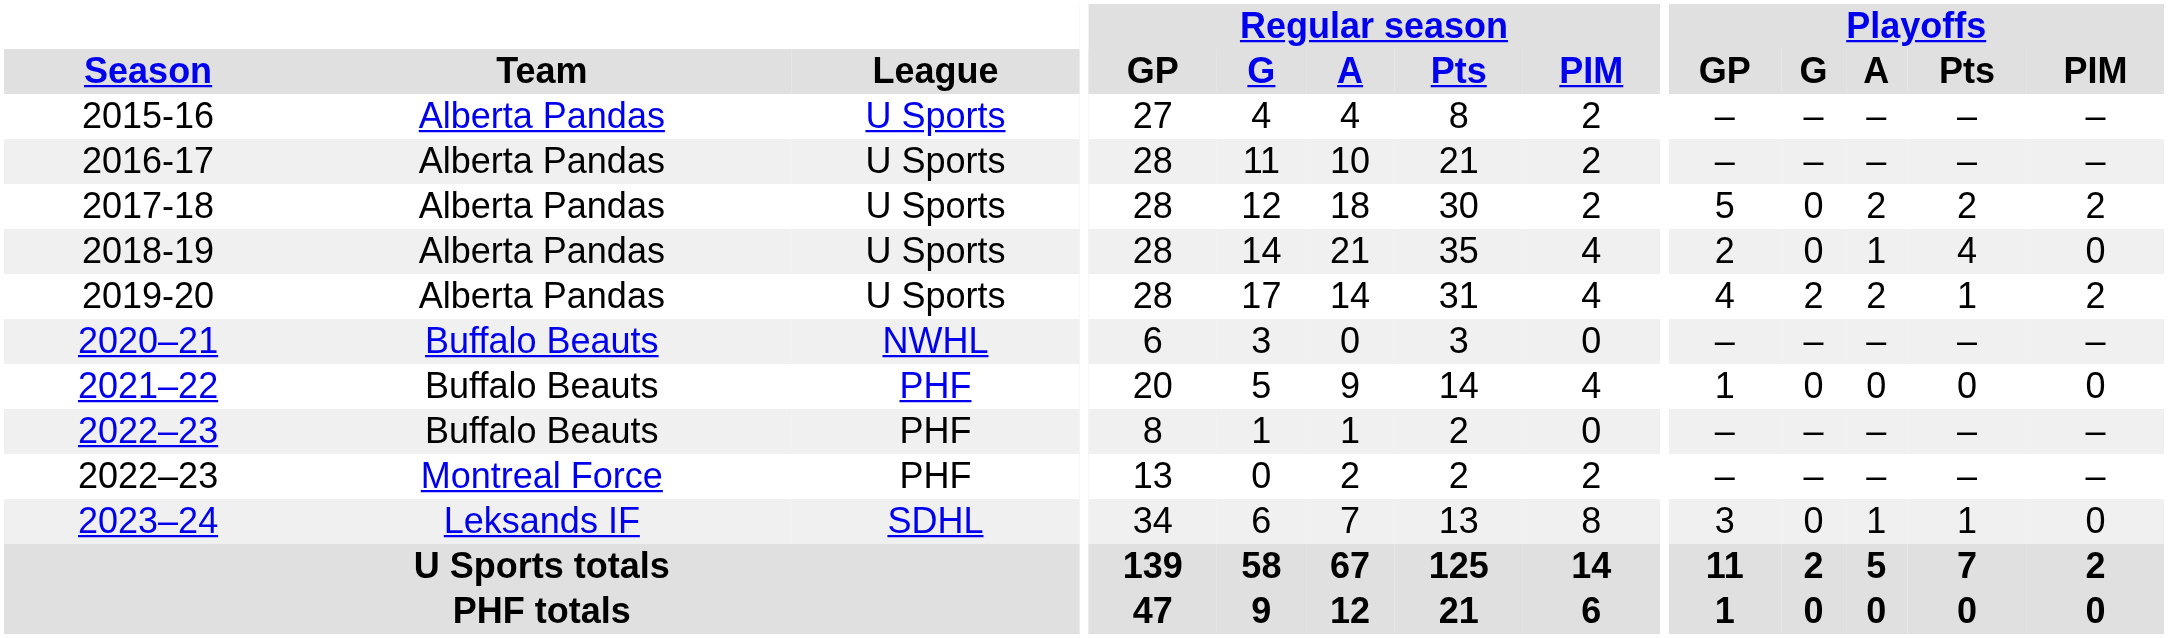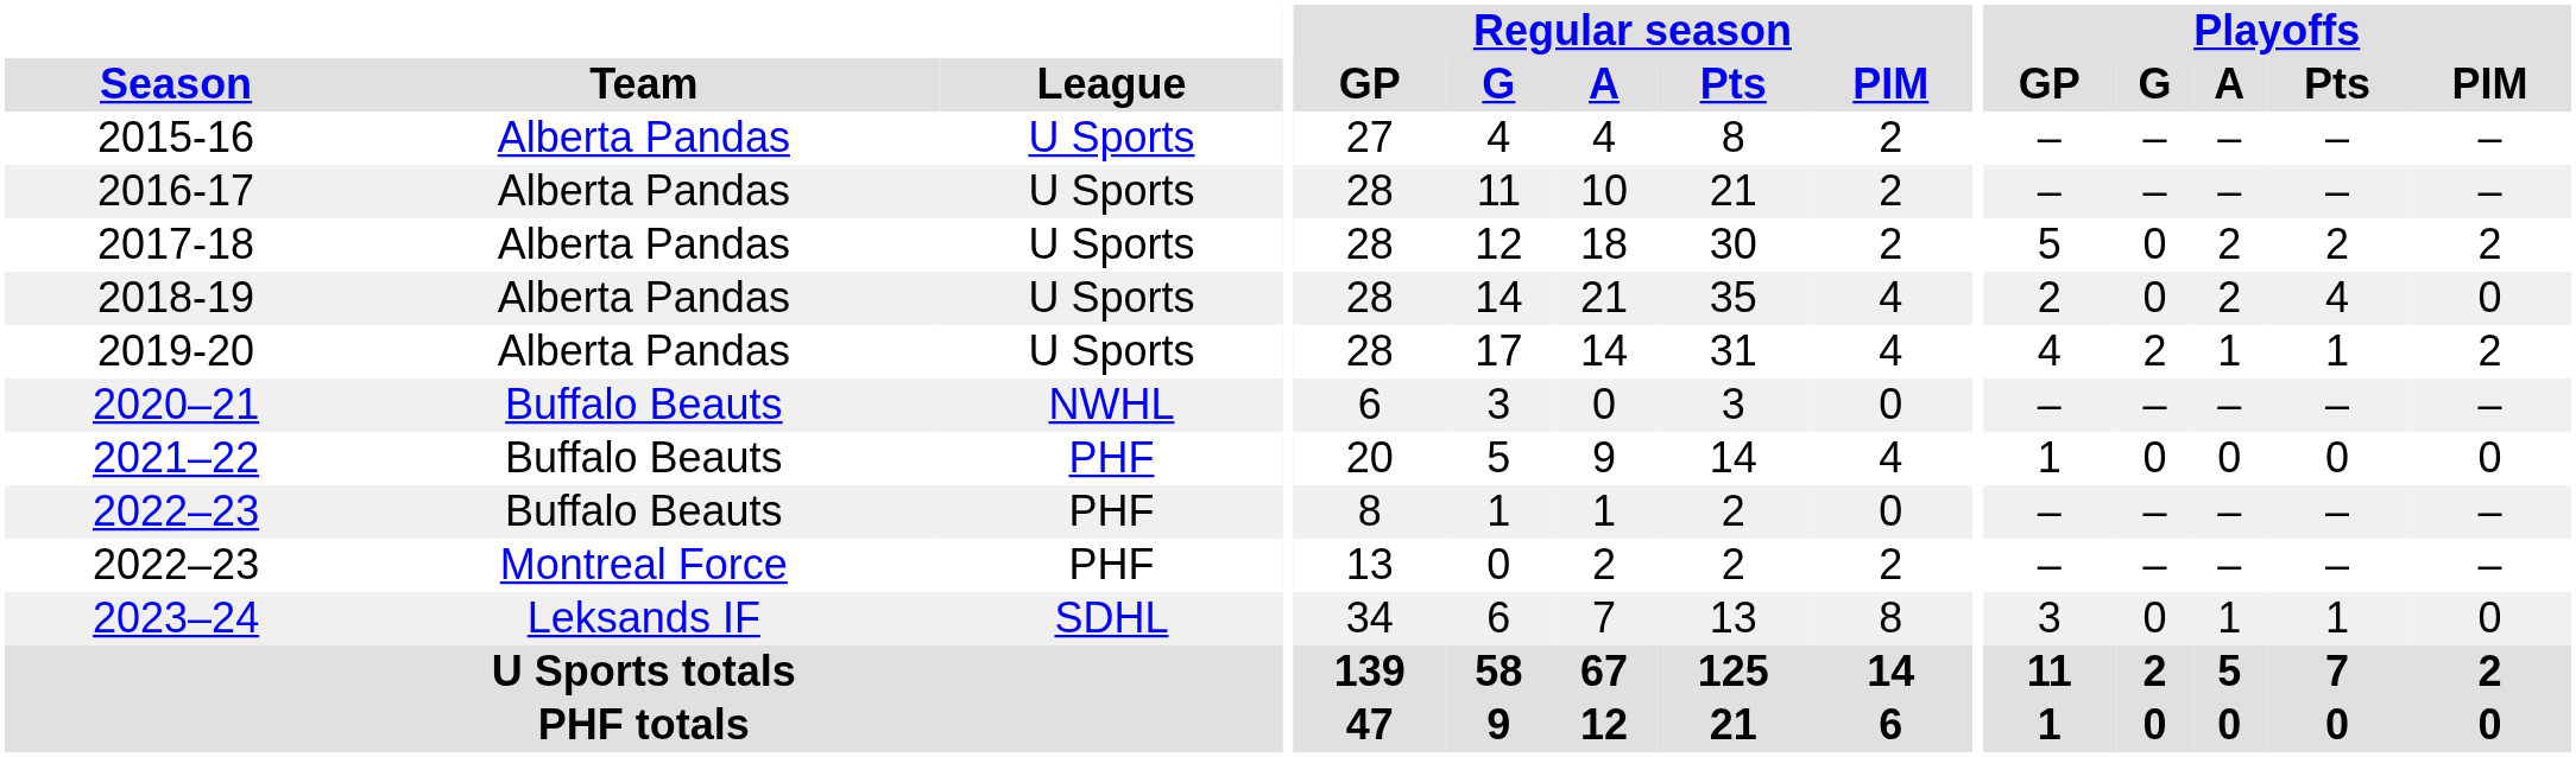 <table border="0" cellpadding="1" cellspacing="0" style="text-align:center; width:60em">
 <tr bgcolor="#e0e0e0">
 <th colspan="3" bgcolor="#ffffff"></th>
 <th rowspan="99" bgcolor="#ffffff"></th>
 <th colspan="5"><a href='#'>Regular season</a></th>
 <th rowspan="99" bgcolor="#ffffff"></th>
 <th colspan="5"><a href='#'>Playoffs</a></th>
 </tr>
 <tr bgcolor="#e0e0e0">
 <th><a href='#'>Season</a></th>
 <th>Team</th>
 <th>League</th>
 <th>GP</th>
 <th><a href='#'>G</a></th>
 <th><a href='#'>A</a></th>
 <th><a href='#'>Pts</a></th>
 <th><a href='#'>PIM</a></th>
 <th>GP</th>
 <th>G</th>
 <th>A</th>
 <th>Pts</th>
 <th>PIM</th>
 </tr>
 <tr>
 <td>2015-16</td>
 <td><a href='#'>Alberta Pandas</a></td>
 <td><a href='#'>U Sports</a></td>
 <td>27</td>
 <td>4</td>
 <td>4</td>
 <td>8</td>
 <td>2</td>
 <td>–</td>
 <td>–</td>
 <td>–</td>
 <td>–</td>
 <td>–</td>
 </tr>
 <tr bgcolor="#f0f0f0">
 <td>2016-17</td>
 <td>Alberta Pandas</td>
 <td>U Sports</td>
 <td>28</td>
 <td>11</td>
 <td>10</td>
 <td>21</td>
 <td>2</td>
 <td>–</td>
 <td>–</td>
 <td>–</td>
 <td>–</td>
 <td>–</td>
 </tr>
 <tr>
 <td>2017-18</td>
 <td>Alberta Pandas</td>
 <td>U Sports</td>
 <td>28</td>
 <td>12</td>
 <td>18</td>
 <td>30</td>
 <td>2</td>
 <td>5</td>
 <td>0</td>
 <td>2</td>
 <td>2</td>
 <td>2</td>
 </tr>
 <tr bgcolor="#f0f0f0">
 <td>2018-19</td>
 <td>Alberta Pandas</td>
 <td>U Sports</td>
 <td>28</td>
 <td>14</td>
 <td>21</td>
 <td>35</td>
 <td>4</td>
 <td>2</td>
 <td>0</td>
-<td>1</td>
+<td>2</td>
 <td>4</td>
 <td>0</td>
 </tr>
 <tr>
 <td>2019-20</td>
 <td>Alberta Pandas</td>
 <td>U Sports</td>
 <td>28</td>
 <td>17</td>
 <td>14</td>
 <td>31</td>
 <td>4</td>
 <td>4</td>
 <td>2</td>
-<td>2</td>
+<td>1</td>
 <td>1</td>
 <td>2</td>
 </tr>
 <tr bgcolor="#f0f0f0">
 <td><a href='#'>2020–21</a></td>
 <td><a href='#'>Buffalo Beauts</a></td>
 <td><a href='#'>NWHL</a></td>
 <td>6</td>
 <td>3</td>
 <td>0</td>
 <td>3</td>
 <td>0</td>
 <td>–</td>
 <td>–</td>
 <td>–</td>
 <td>–</td>
 <td>–</td>
 </tr>
 <tr>
 <td><a href='#'>2021–22</a></td>
 <td>Buffalo Beauts</td>
 <td><a href='#'>PHF</a></td>
 <td>20</td>
 <td>5</td>
 <td>9</td>
 <td>14</td>
 <td>4</td>
 <td>1</td>
 <td>0</td>
 <td>0</td>
 <td>0</td>
 <td>0</td>
 </tr>
 <tr bgcolor="#f0f0f0">
 <td><a href='#'>2022–23</a></td>
 <td>Buffalo Beauts</td>
 <td>PHF</td>
 <td>8</td>
 <td>1</td>
 <td>1</td>
 <td>2</td>
 <td>0</td>
 <td>–</td>
 <td>–</td>
 <td>–</td>
 <td>–</td>
 <td>–</td>
 </tr>
 <tr>
 <td>2022–23</td>
 <td><a href='#'>Montreal Force</a></td>
 <td>PHF</td>
 <td>13</td>
 <td>0</td>
 <td>2</td>
 <td>2</td>
 <td>2</td>
 <td>–</td>
 <td>–</td>
 <td>–</td>
 <td>–</td>
 <td>–</td>
 </tr>
 <tr bgcolor="#f0f0f0">
 <td><a href='#'>2023–24</a></td>
 <td><a href='#'>Leksands IF</a></td>
 <td><a href='#'>SDHL</a></td>
 <td>34</td>
 <td>6</td>
 <td>7</td>
 <td>13</td>
 <td>8</td>
 <td>3</td>
 <td>0</td>
 <td>1</td>
 <td>1</td>
 <td>0</td>
 </tr>
 <tr bgcolor="#e0e0e0">
 <th colspan="3">U Sports totals</th>
 <th>139</th>
 <th>58</th>
 <th>67</th>
 <th>125</th>
 <th>14</th>
 <th>11</th>
 <th>2</th>
 <th>5</th>
 <th>7</th>
 <th>2</th>
 </tr>
 <tr bgcolor="#e0e0e0">
 <th colspan="3">PHF totals</th>
 <th>47</th>
 <th>9</th>
 <th>12</th>
 <th>21</th>
 <th>6</th>
 <th>1</th>
 <th>0</th>
 <th>0</th>
 <th>0</th>
 <th>0</th>
 </tr>
 </table>
